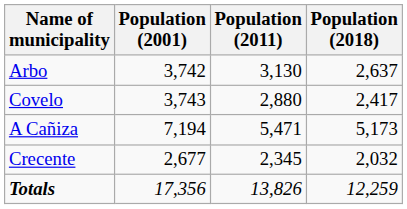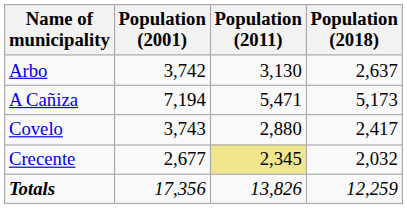 <table class="wikitable sortable">
 <tr>
 <th>Name of<br>municipality</th>
 <th>Population<br>(2001)</th>
 <th>Population<br>(2011)</th>
 <th>Population<br>(2018)</th>
 </tr>
 <tr>
 <td><a href='#'>Arbo</a></td>
 <td align="right">3,742</td>
 <td align="right">3,130</td>
 <td align="right">2,637</td>
 </tr>
 <tr>
+<td><a href='#'>A Cañiza</a></td>
+<td align="right">7,194</td>
+<td align="right">5,471</td>
+<td align="right">5,173</td>
+</tr>
+<tr>
 <td><a href='#'>Covelo</a></td>
 <td align="right">3,743</td>
 <td align="right">2,880</td>
 <td align="right">2,417</td>
 </tr>
 <tr>
-<td><a href='#'>A Cañiza</a></td>
-<td align="right">7,194</td>
-<td align="right">5,471</td>
-<td align="right">5,173</td>
-</tr>
-<tr>
 <td><a href='#'>Crecente</a></td>
 <td align="right">2,677</td>
-<td align="right">2,345</td>
+<td align="right" style="background: khaki;">2,345</td>
 <td align="right">2,032</td>
 </tr>
 <tr>
 <td><strong><em>Totals</em></strong></td>
 <td align="right"><em>17,356</em></td>
 <td align="right"><em>13,826</em></td>
 <td align="right"><em>12,259</em></td>
 </tr>
 </table>
